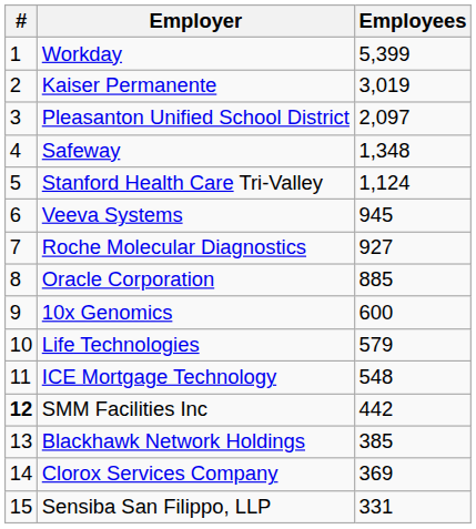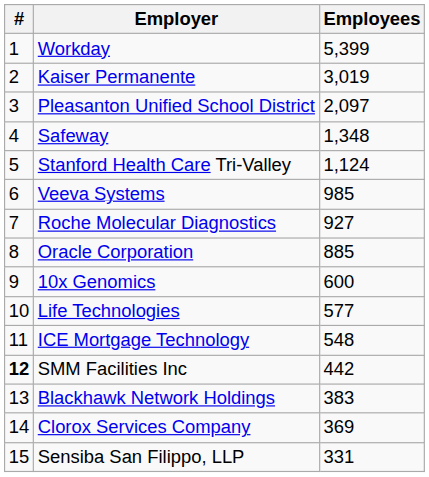 <table class="wikitable">
 <tr>
 <th>#</th>
 <th>Employer</th>
 <th>Employees</th>
 </tr>
 <tr>
 <td>1</td>
 <td><a href='#'>Workday</a></td>
 <td>5,399</td>
 </tr>
 <tr>
 <td>2</td>
 <td><a href='#'>Kaiser Permanente</a></td>
 <td>3,019</td>
 </tr>
 <tr>
 <td>3</td>
 <td><a href='#'>Pleasanton Unified School District</a></td>
 <td>2,097</td>
 </tr>
 <tr>
 <td>4</td>
 <td><a href='#'>Safeway</a></td>
 <td>1,348</td>
 </tr>
 <tr>
 <td>5</td>
 <td><a href='#'>Stanford Health Care</a> Tri-Valley</td>
 <td>1,124</td>
 </tr>
 <tr>
 <td>6</td>
 <td><a href='#'>Veeva Systems</a></td>
-<td>945</td>
+<td>985</td>
 </tr>
 <tr>
 <td>7</td>
 <td><a href='#'>Roche Molecular Diagnostics</a></td>
 <td>927</td>
 </tr>
 <tr>
 <td>8</td>
 <td><a href='#'>Oracle Corporation</a></td>
 <td>885</td>
 </tr>
 <tr>
 <td>9</td>
 <td><a href='#'>10x Genomics</a></td>
 <td>600</td>
 </tr>
 <tr>
 <td>10</td>
 <td><a href='#'>Life Technologies</a></td>
-<td>579</td>
+<td>577</td>
 </tr>
 <tr>
 <td>11</td>
 <td><a href='#'>ICE Mortgage Technology</a></td>
 <td>548</td>
 </tr>
 <tr>
 <td><strong>12</strong></td>
 <td>SMM Facilities Inc</td>
 <td>442</td>
 </tr>
 <tr>
 <td>13</td>
 <td><a href='#'>Blackhawk Network Holdings</a></td>
-<td>385</td>
+<td>383</td>
 </tr>
 <tr>
 <td>14</td>
 <td><a href='#'>Clorox Services Company</a></td>
 <td>369</td>
 </tr>
 <tr>
 <td>15</td>
 <td>Sensiba San Filippo, LLP</td>
 <td>331</td>
 </tr>
 </table>
